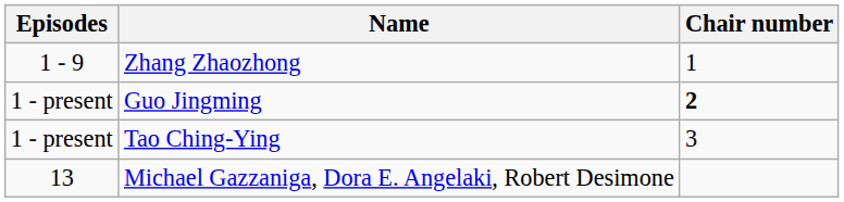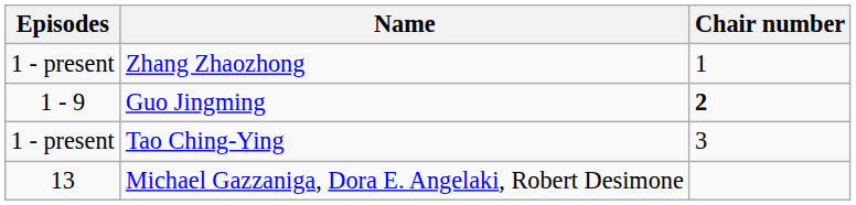 <table class="wikitable">
 <tr>
 <th>Episodes</th>
 <th>Name</th>
 <th>Chair number</th>
 </tr>
 <tr>
-<td style="text-align:center">1 - 9</td>
+<td style="text-align:center">1 - present</td>
 <td><a href='#'>Zhang Zhaozhong</a></td>
 <td>1</td>
 </tr>
 <tr>
-<td style="text-align:center">1 - present</td>
+<td style="text-align:center">1 - 9</td>
 <td><a href='#'>Guo Jingming</a></td>
 <td><strong>2</strong></td>
 </tr>
 <tr>
 <td style="text-align:center">1 - present</td>
 <td><a href='#'>Tao Ching-Ying</a></td>
 <td>3</td>
 </tr>
 <tr>
 <td style="text-align:center">13</td>
 <td><a href='#'>Michael Gazzaniga</a>, <a href='#'>Dora E. Angelaki</a>, Robert Desimone</td>
 <td></td>
 </tr>
 </table>
